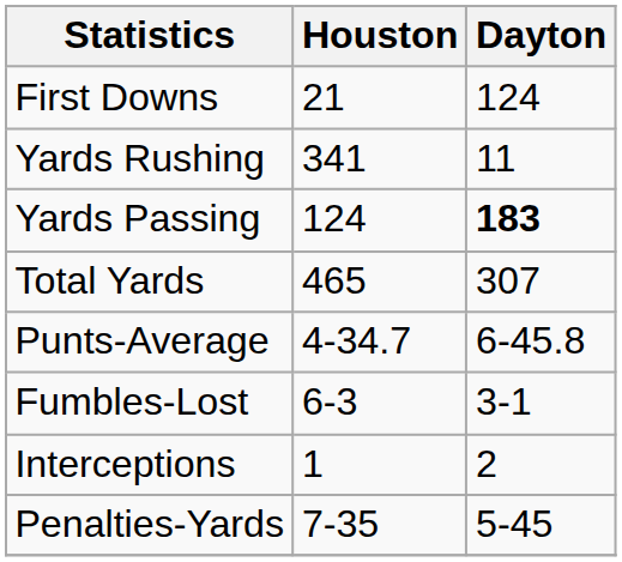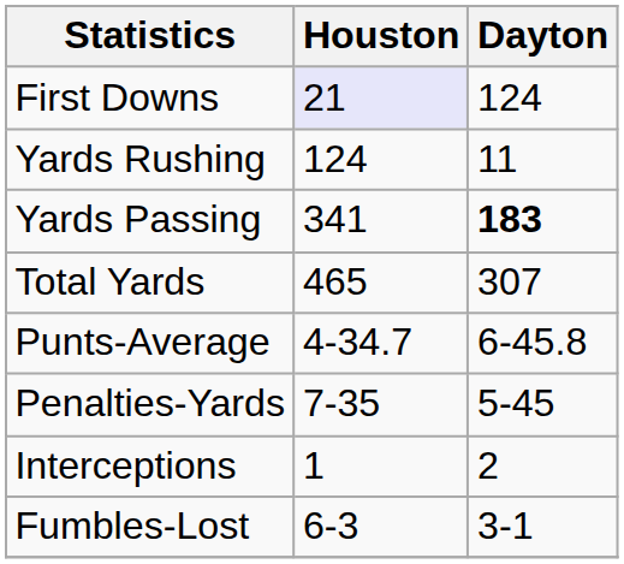 <table class="wikitable">
 <tr>
 <th>Statistics</th>
 <th>Houston</th>
 <th>Dayton</th>
 </tr>
 <tr>
 <td>First Downs</td>
-<td>21</td>
+<td style="background: lavender;">21</td>
 <td>124</td>
 </tr>
 <tr>
 <td>Yards Rushing</td>
-<td>341</td>
+<td>124</td>
 <td>11</td>
 </tr>
 <tr>
 <td>Yards Passing</td>
-<td>124</td>
+<td>341</td>
 <td><strong>183</strong></td>
 </tr>
 <tr>
 <td>Total Yards</td>
 <td>465</td>
 <td>307</td>
 </tr>
 <tr>
 <td>Punts-Average</td>
 <td>4-34.7</td>
 <td>6-45.8</td>
 </tr>
 <tr>
-<td>Fumbles-Lost</td>
-<td>6-3</td>
-<td>3-1</td>
+<td>Penalties-Yards</td>
+<td>7-35</td>
+<td>5-45</td>
 </tr>
 <tr>
 <td>Interceptions</td>
 <td>1</td>
 <td>2</td>
 </tr>
 <tr>
-<td>Penalties-Yards</td>
-<td>7-35</td>
-<td>5-45</td>
+<td>Fumbles-Lost</td>
+<td>6-3</td>
+<td>3-1</td>
 </tr>
 <tr>
 </tr>
 </table>
